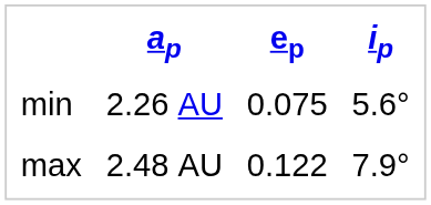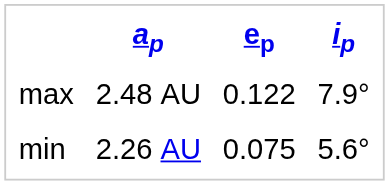 <table align="center" style="border:1px solid #CCC; margin-left:15px;" cellpadding="5">
 <tr>
 <th></th>
 <th><em><a href='#'>a<sub>p</sub></a></em></th>
 <th><a href='#'>e<sub>p</sub></a></th>
 <th><em><a href='#'>i<sub>p</sub></a></em></th>
 </tr>
 <tr>
+<td>max</td>
+<td>2.48 AU</td>
+<td>0.122</td>
+<td>7.9°</td>
+</tr>
+<tr>
 <td>min</td>
 <td>2.26 <a href='#'>AU</a></td>
 <td>0.075</td>
 <td>5.6°</td>
 </tr>
-<tr>
-<td>max</td>
-<td>2.48 AU</td>
-<td>0.122</td>
-<td>7.9°</td>
-</tr>
 </table>
